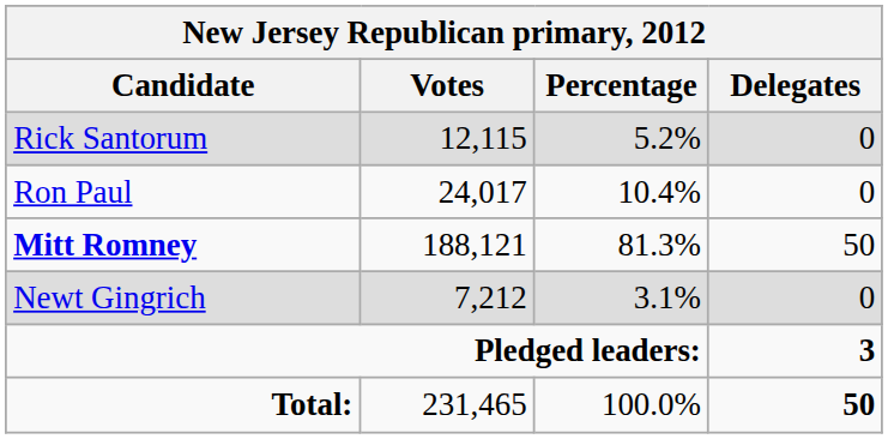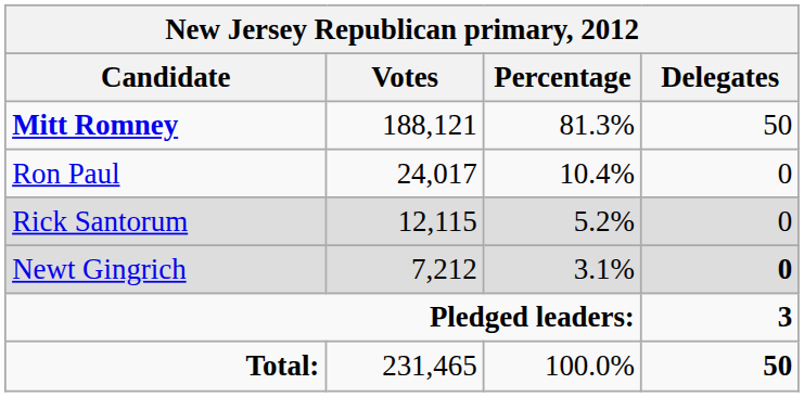 <table class="wikitable" style="font-size:95%;">
 <tr>
 <th colspan="4">New Jersey Republican primary, 2012</th>
 </tr>
 <tr>
 <th rowspan="1" width="160px">Candidate</th>
 <th rowspan="1" width="75px">Votes</th>
 <th rowspan="1" width="75px">Percentage</th>
 <th rowspan="1" width="75px">Delegates</th>
 </tr>
-<tr align="right" bgcolor="DDDDDD">
-<td align="left"><a href='#'>Rick Santorum</a></td>
-<td>12,115</td>
-<td>5.2%</td>
-<td>0</td>
+<tr align="right" >
+<td align="left"><strong> <a href='#'>Mitt Romney</a></strong></td>
+<td>188,121</td>
+<td>81.3%</td>
+<td>50</td>
 </tr>
 <tr align="right">
 <td align="left"><a href='#'>Ron Paul</a></td>
 <td>24,017</td>
 <td>10.4%</td>
 <td>0</td>
 </tr>
-<tr align="right" >
-<td align="left"><strong> <a href='#'>Mitt Romney</a></strong></td>
-<td>188,121</td>
-<td>81.3%</td>
-<td>50</td>
+<tr align="right" bgcolor="DDDDDD">
+<td align="left"><a href='#'>Rick Santorum</a></td>
+<td>12,115</td>
+<td>5.2%</td>
+<td>0</td>
 </tr>
 <tr align="right" bgcolor="DDDDDD">
 <td align="left"><a href='#'>Newt Gingrich</a></td>
 <td>7,212</td>
 <td>3.1%</td>
-<td>0</td>
+<td><strong>0</strong></td>
 </tr>
 <tr align="right">
 <td colspan="3"><strong>Pledged leaders:</strong></td>
 <td><strong>3</strong></td>
 </tr>
 <tr align="right">
 <td><strong>Total:</strong></td>
 <td>231,465</td>
 <td>100.0%</td>
 <td><strong>50</strong></td>
 </tr>
 </table>
